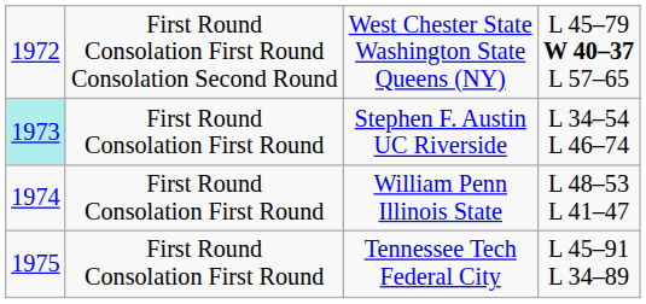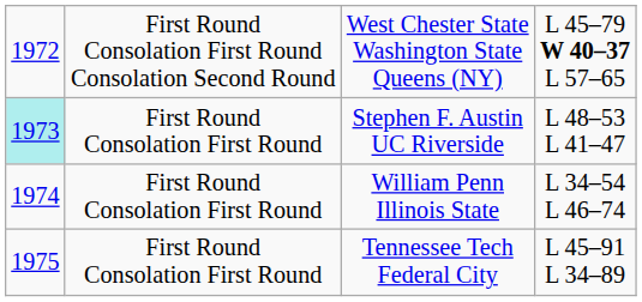 <table class="wikitable">
 <tr align="center">
 <td><a href='#'>1972</a></td>
 <td>First Round<br>Consolation First Round<br>Consolation Second Round</td>
 <td><a href='#'>West Chester State</a><br><a href='#'>Washington State</a><br><a href='#'>Queens (NY)</a></td>
 <td>L 45–79<br><strong>W 40–37</strong><br>L 57–65</td>
 </tr>
 <tr align="center">
 <td style="background: paleturquoise;"><a href='#'>1973</a></td>
 <td>First Round<br>Consolation First Round</td>
 <td><a href='#'>Stephen F. Austin</a><br><a href='#'>UC Riverside</a></td>
-<td>L 34–54<br>L 46–74</td>
+<td>L 48–53<br>L 41–47</td>
 </tr>
 <tr align="center">
 <td><a href='#'>1974</a></td>
 <td>First Round<br>Consolation First Round</td>
 <td><a href='#'>William Penn</a><br><a href='#'>Illinois State</a></td>
-<td>L 48–53<br>L 41–47</td>
+<td>L 34–54<br>L 46–74</td>
 </tr>
 <tr align="center">
 <td><a href='#'>1975</a></td>
 <td>First Round<br>Consolation First Round</td>
 <td><a href='#'>Tennessee Tech</a><br><a href='#'>Federal City</a></td>
 <td>L 45–91<br>L 34–89</td>
 </tr>
 </table>
